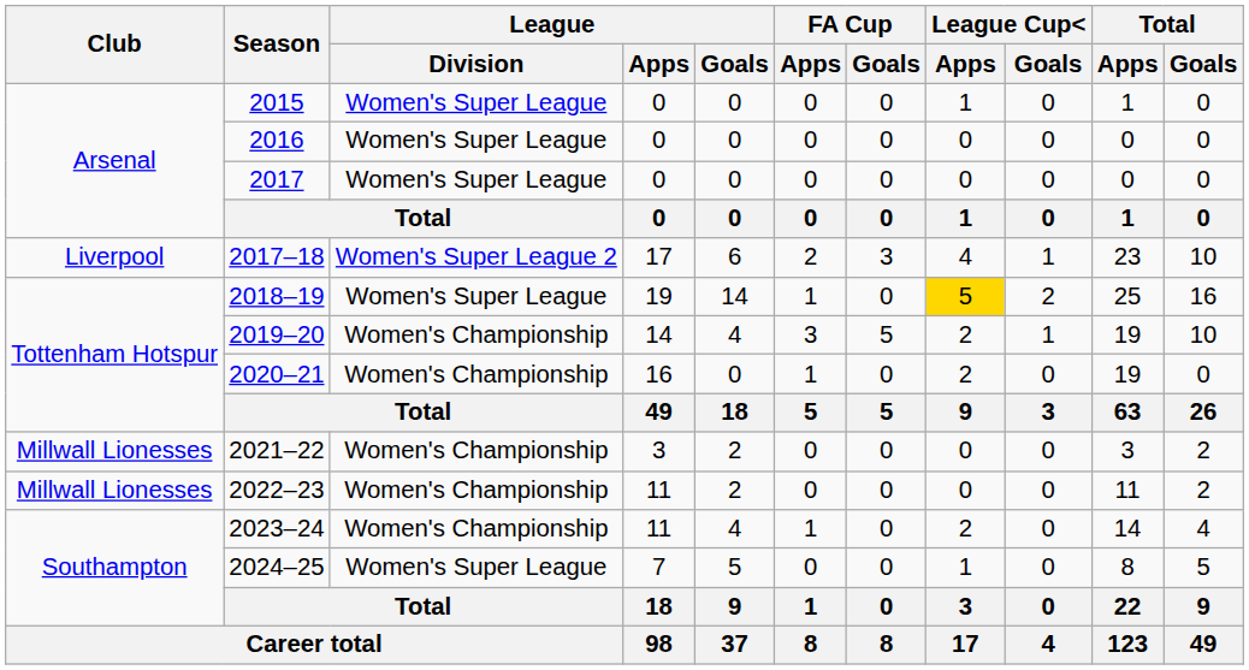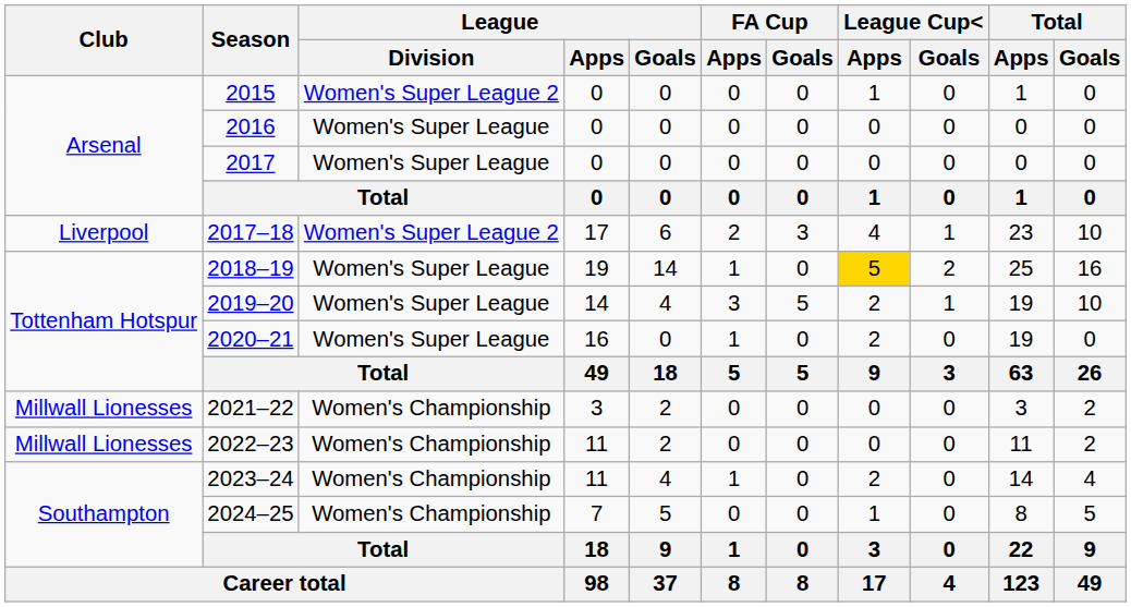 <table class="wikitable" style="text-align: center">
 <tr>
 <th rowspan="2">Club</th>
 <th rowspan="2">Season</th>
 <th colspan="3">League</th>
 <th colspan="2">FA Cup</th>
 <th colspan="2">League Cup<</th>
 <th colspan="2">Total</th>
 </tr>
 <tr>
 <th>Division</th>
 <th>Apps</th>
 <th>Goals</th>
 <th>Apps</th>
 <th>Goals</th>
 <th>Apps</th>
 <th>Goals</th>
 <th>Apps</th>
 <th>Goals</th>
 </tr>
 <tr>
 <td rowspan="4"><a href='#'>Arsenal</a></td>
 <td><a href='#'>2015</a></td>
-<td><a href='#'>Women's Super League</a></td>
+<td><a href='#'>Women's Super League 2</a></td>
 <td>0</td>
 <td>0</td>
 <td>0</td>
 <td>0</td>
 <td>1</td>
 <td>0</td>
 <td>1</td>
 <td>0</td>
 </tr>
 <tr>
 <td><a href='#'>2016</a></td>
 <td>Women's Super League</td>
 <td>0</td>
 <td>0</td>
 <td>0</td>
 <td>0</td>
 <td>0</td>
 <td>0</td>
 <td>0</td>
 <td>0</td>
 </tr>
 <tr>
 <td><a href='#'>2017</a></td>
 <td>Women's Super League</td>
 <td>0</td>
 <td>0</td>
 <td>0</td>
 <td>0</td>
 <td>0</td>
 <td>0</td>
 <td>0</td>
 <td>0</td>
 </tr>
 <tr>
 <th colspan="2">Total</th>
 <th>0</th>
 <th>0</th>
 <th>0</th>
 <th>0</th>
 <th>1</th>
 <th>0</th>
 <th>1</th>
 <th>0</th>
 </tr>
 <tr>
 <td><a href='#'>Liverpool</a></td>
 <td><a href='#'>2017–18</a></td>
 <td><a href='#'>Women's Super League 2</a></td>
 <td>17</td>
 <td>6</td>
 <td>2</td>
 <td>3</td>
 <td>4</td>
 <td>1</td>
 <td>23</td>
 <td>10</td>
 </tr>
 <tr>
 <td rowspan="4"><a href='#'>Tottenham Hotspur</a></td>
 <td><a href='#'>2018–19</a></td>
 <td>Women's Super League</td>
 <td>19</td>
 <td>14</td>
 <td>1</td>
 <td>0</td>
 <td style="background: gold;">5</td>
 <td>2</td>
 <td>25</td>
 <td>16</td>
 </tr>
 <tr>
 <td><a href='#'>2019–20</a></td>
-<td>Women's Championship</td>
+<td>Women's Super League</td>
 <td>14</td>
 <td>4</td>
 <td>3</td>
 <td>5</td>
 <td>2</td>
 <td>1</td>
 <td>19</td>
 <td>10</td>
 </tr>
 <tr>
 <td><a href='#'>2020–21</a></td>
-<td>Women's Championship</td>
+<td>Women's Super League</td>
 <td>16</td>
 <td>0</td>
 <td>1</td>
 <td>0</td>
 <td>2</td>
 <td>0</td>
 <td>19</td>
 <td>0</td>
 </tr>
 <tr>
 <th colspan="2">Total</th>
 <th>49</th>
 <th>18</th>
 <th>5</th>
 <th>5</th>
 <th>9</th>
 <th>3</th>
 <th>63</th>
 <th>26</th>
 </tr>
 <tr>
 <td><a href='#'>Millwall Lionesses</a></td>
 <td>2021–22</td>
 <td>Women's Championship</td>
 <td>3</td>
 <td>2</td>
 <td>0</td>
 <td>0</td>
 <td>0</td>
 <td>0</td>
 <td>3</td>
 <td>2</td>
 </tr>
 <tr>
 <td><a href='#'>Millwall Lionesses</a></td>
 <td>2022–23</td>
 <td>Women's Championship</td>
 <td>11</td>
 <td>2</td>
 <td>0</td>
 <td>0</td>
 <td>0</td>
 <td>0</td>
 <td>11</td>
 <td>2</td>
 </tr>
 <tr>
 <td rowspan="3"><a href='#'>Southampton</a></td>
 <td>2023–24</td>
 <td>Women's Championship</td>
 <td>11</td>
 <td>4</td>
 <td>1</td>
 <td>0</td>
 <td>2</td>
 <td>0</td>
 <td>14</td>
 <td>4</td>
 </tr>
 <tr>
 <td>2024–25</td>
-<td>Women's Super League</td>
+<td>Women's Championship</td>
 <td>7</td>
 <td>5</td>
 <td>0</td>
 <td>0</td>
 <td>1</td>
 <td>0</td>
 <td>8</td>
 <td>5</td>
 </tr>
 <tr>
 <th colspan="2">Total</th>
 <th>18</th>
 <th>9</th>
 <th>1</th>
 <th>0</th>
 <th>3</th>
 <th>0</th>
 <th>22</th>
 <th>9</th>
 </tr>
 <tr>
 <th colspan="3">Career total</th>
 <th>98</th>
 <th>37</th>
 <th>8</th>
 <th>8</th>
 <th>17</th>
 <th>4</th>
 <th>123</th>
 <th>49</th>
 </tr>
 </table>
